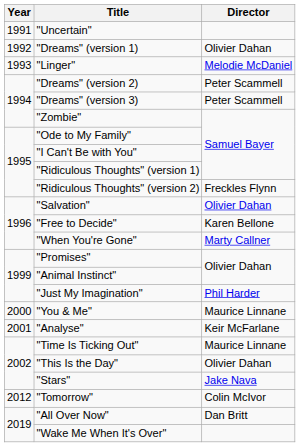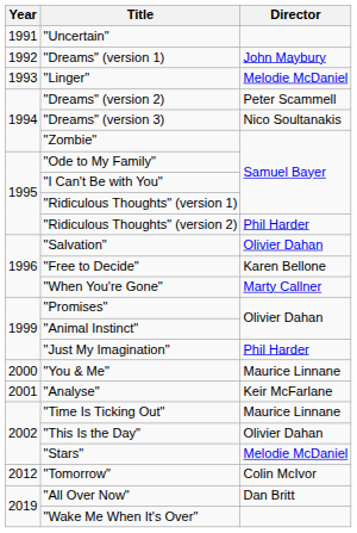 <table class="wikitable">
 <tr>
 <th>Year</th>
 <th>Title</th>
 <th>Director</th>
 </tr>
 <tr>
 <td>1991</td>
 <td>"Uncertain"</td>
 <td></td>
 </tr>
 <tr>
 <td>1992</td>
 <td>"Dreams" (version 1)</td>
-<td>Olivier Dahan</td>
+<td><a href='#'>John Maybury</a></td>
 </tr>
 <tr>
 <td>1993</td>
 <td>"Linger"</td>
 <td><a href='#'>Melodie McDaniel</a></td>
 </tr>
 <tr>
 <td rowspan="3">1994</td>
 <td>"Dreams" (version 2)</td>
 <td>Peter Scammell</td>
 </tr>
 <tr>
 <td>"Dreams" (version 3)</td>
-<td>Peter Scammell</td>
+<td>Nico Soultanakis</td>
 </tr>
 <tr>
 <td>"Zombie"</td>
 <td rowspan="4"><a href='#'>Samuel Bayer</a></td>
 </tr>
 <tr>
 <td rowspan="4">1995</td>
 <td>"Ode to My Family"</td>
 </tr>
 <tr>
 <td>"I Can't Be with You"</td>
 </tr>
 <tr>
 <td>"Ridiculous Thoughts" (version 1)</td>
 </tr>
 <tr>
 <td>"Ridiculous Thoughts" (version 2)</td>
-<td>Freckles Flynn</td>
+<td><a href='#'>Phil Harder</a></td>
 </tr>
 <tr>
 <td rowspan="3">1996</td>
 <td>"Salvation"</td>
 <td><a href='#'>Olivier Dahan</a></td>
 </tr>
 <tr>
 <td>"Free to Decide"</td>
 <td>Karen Bellone</td>
 </tr>
 <tr>
 <td>"When You're Gone"</td>
 <td><a href='#'>Marty Callner</a></td>
 </tr>
 <tr>
 <td rowspan="3">1999</td>
 <td>"Promises"</td>
 <td rowspan="2">Olivier Dahan</td>
 </tr>
 <tr>
 <td>"Animal Instinct"</td>
 </tr>
 <tr>
 <td>"Just My Imagination"</td>
 <td><a href='#'>Phil Harder</a></td>
 </tr>
 <tr>
 <td rowspan="1">2000</td>
 <td>"You & Me"</td>
 <td>Maurice Linnane</td>
 </tr>
 <tr>
 <td rowspan="1">2001</td>
 <td>"Analyse"</td>
 <td>Keir McFarlane</td>
 </tr>
 <tr>
 <td rowspan="3">2002</td>
 <td>"Time Is Ticking Out"</td>
 <td>Maurice Linnane</td>
 </tr>
 <tr>
 <td>"This Is the Day"</td>
 <td>Olivier Dahan</td>
 </tr>
 <tr>
 <td>"Stars"</td>
-<td><a href='#'>Jake Nava</a></td>
+<td><a href='#'>Melodie McDaniel</a></td>
 </tr>
 <tr>
 <td>2012</td>
 <td>"Tomorrow"</td>
 <td>Colin McIvor</td>
 </tr>
 <tr>
 <td rowspan="2">2019</td>
 <td>"All Over Now"</td>
 <td>Dan Britt</td>
 </tr>
 <tr>
 <td>"Wake Me When It's Over"</td>
 <td></td>
 </tr>
 </table>
